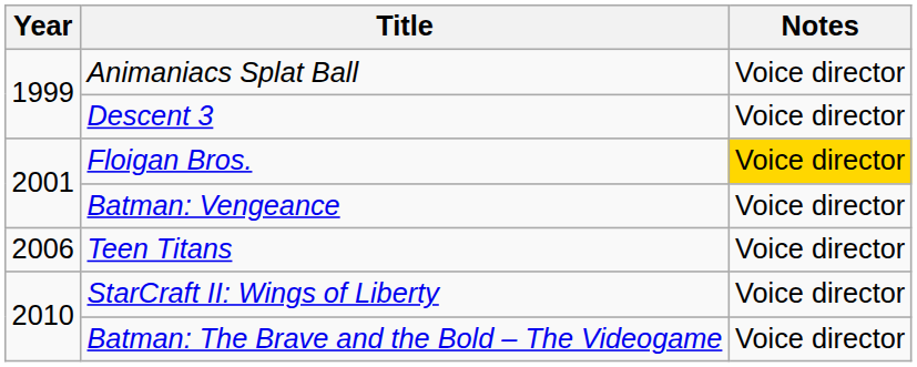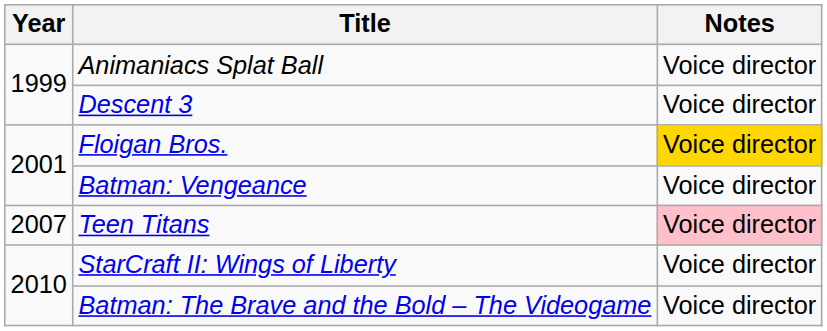 <table class = "wikitable sortable">
 <tr>
 <th>Year</th>
 <th>Title</th>
 <th>Notes</th>
 </tr>
 <tr>
 <td rowspan="2">1999</td>
 <td><em>Animaniacs Splat Ball</em></td>
 <td>Voice director</td>
 </tr>
 <tr>
 <td><em><a href='#'>Descent 3</a></em></td>
 <td>Voice director</td>
 </tr>
 <tr>
 <td rowspan="2">2001</td>
 <td><em><a href='#'>Floigan Bros.</a></em></td>
 <td style="background: gold;">Voice director</td>
 </tr>
 <tr>
 <td><em><a href='#'>Batman: Vengeance</a></em></td>
 <td>Voice director</td>
 </tr>
 <tr>
-<td>2006</td>
+<td>2007</td>
 <td><em><a href='#'>Teen Titans</a></em></td>
-<td>Voice director</td>
+<td style="background: pink;">Voice director</td>
 </tr>
 <tr>
 <td rowspan="2">2010</td>
 <td><em><a href='#'>StarCraft II: Wings of Liberty</a></em></td>
 <td>Voice director</td>
 </tr>
 <tr>
 <td><em><a href='#'>Batman: The Brave and the Bold – The Videogame</a></em></td>
 <td>Voice director</td>
 </tr>
 </table>
